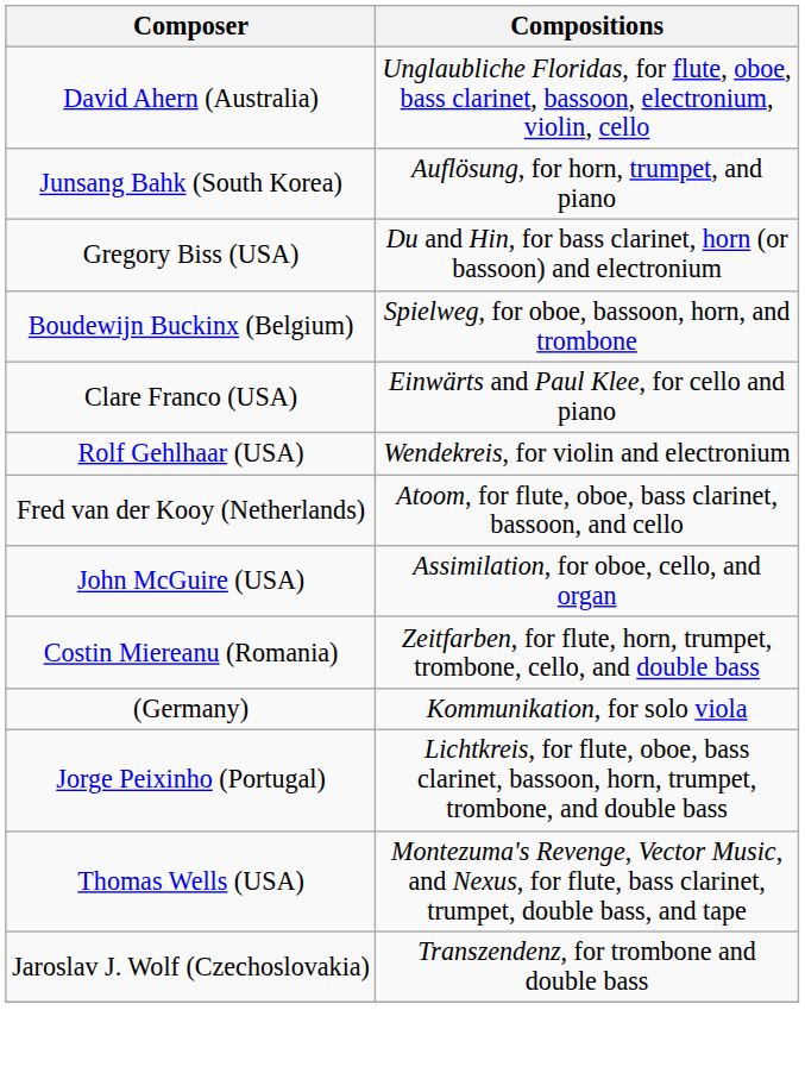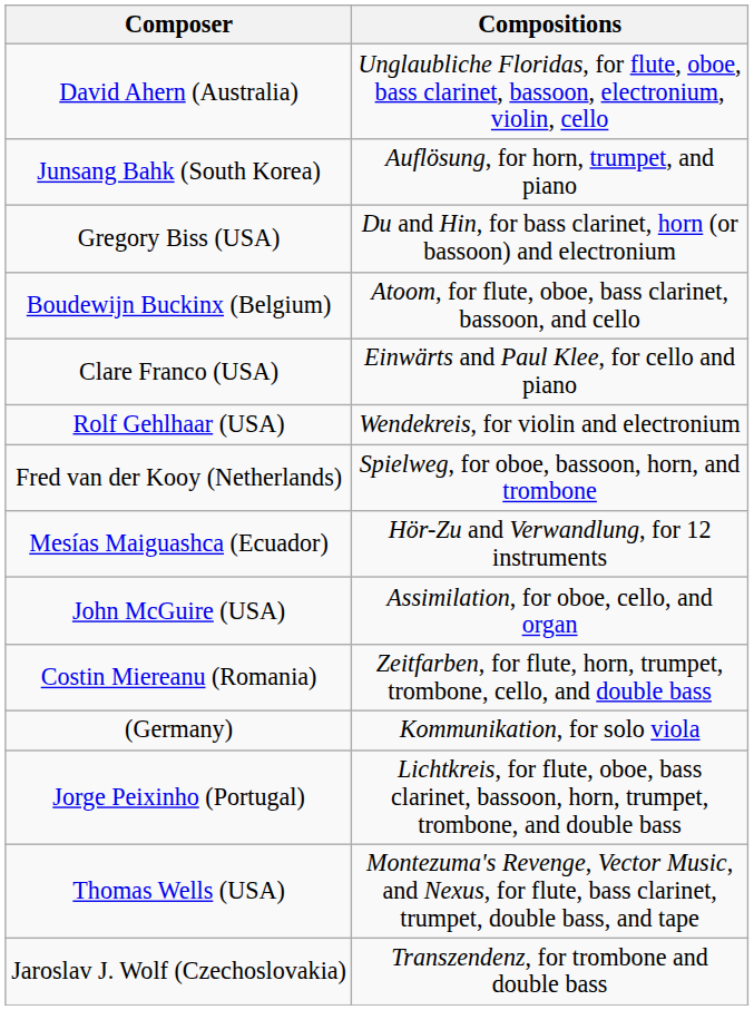 <table class="wikitable" border="1" align="center" style="margin: 1em auto 1em auto; text-align:center">
 <tr>
 <th>Composer</th>
 <th width="250">Compositions</th>
 </tr>
 <tr>
 <td><a href='#'>David Ahern</a> (Australia)</td>
 <td><em>Unglaubliche Floridas</em>, for <a href='#'>flute</a>, <a href='#'>oboe</a>, <a href='#'>bass clarinet</a>, <a href='#'>bassoon</a>, <a href='#'>electronium</a>, <a href='#'>violin</a>, <a href='#'>cello</a></td>
 </tr>
 <tr>
 <td><a href='#'>Junsang Bahk</a> (South Korea)</td>
 <td><em>Auflösung</em>, for horn, <a href='#'>trumpet</a>, and piano</td>
 </tr>
 <tr>
 <td>Gregory Biss (USA)</td>
 <td><em>Du</em> and <em>Hin</em>, for bass clarinet, <a href='#'>horn</a> (or bassoon) and electronium</td>
 </tr>
 <tr>
 <td><a href='#'>Boudewijn Buckinx</a> (Belgium)</td>
-<td><em>Spielweg</em>, for oboe, bassoon, horn, and <a href='#'>trombone</a></td>
+<td><em>Atoom</em>, for flute, oboe, bass clarinet, bassoon, and cello</td>
 </tr>
 <tr>
 <td>Clare Franco (USA)</td>
 <td><em>Einwärts</em> and <em>Paul Klee</em>, for cello and piano</td>
 </tr>
 <tr>
 <td><a href='#'>Rolf Gehlhaar</a> (USA)</td>
 <td><em>Wendekreis</em>, for violin and electronium</td>
 </tr>
 <tr>
 <td>Fred van der Kooy (Netherlands)</td>
-<td><em>Atoom</em>, for flute, oboe, bass clarinet, bassoon, and cello</td>
+<td><em>Spielweg</em>, for oboe, bassoon, horn, and <a href='#'>trombone</a></td>
+</tr>
+<tr>
+<td><a href='#'>Mesías Maiguashca</a> (Ecuador)</td>
+<td><em>Hör-Zu</em> and <em>Verwandlung</em>, for 12 instruments</td>
 </tr>
 <tr>
 <td><a href='#'>John McGuire</a> (USA)</td>
 <td><em>Assimilation</em>, for oboe, cello, and <a href='#'>organ</a></td>
 </tr>
 <tr>
 <td><a href='#'>Costin Miereanu</a> (Romania)</td>
 <td><em>Zeitfarben</em>, for flute, horn, trumpet, trombone, cello, and <a href='#'>double bass</a></td>
 </tr>
 <tr>
 <td> (Germany)</td>
 <td><em>Kommunikation</em>, for solo <a href='#'>viola</a></td>
 </tr>
 <tr>
 <td><a href='#'>Jorge Peixinho</a> (Portugal)</td>
 <td><em>Lichtkreis</em>, for flute, oboe, bass clarinet, bassoon, horn, trumpet, trombone, and double bass</td>
 </tr>
 <tr>
 <td><a href='#'>Thomas Wells</a> (USA)</td>
 <td><em>Montezuma's Revenge</em>, <em>Vector Music</em>, and <em>Nexus</em>, for flute, bass clarinet, trumpet, double bass, and tape</td>
 </tr>
 <tr>
 <td>Jaroslav J. Wolf (Czechoslovakia)</td>
 <td><em>Transzendenz</em>, for trombone and double bass</td>
 </tr>
 <tr>
 </tr>
 </table>
